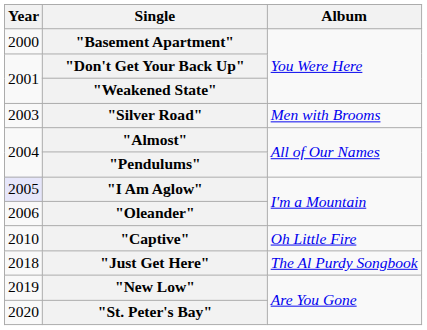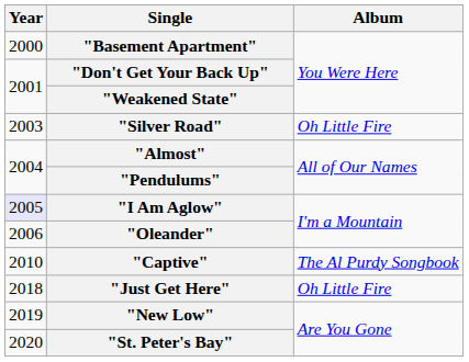 <table class="wikitable plainrowheaders">
 <tr>
 <th>Year</th>
 <th style="width:14em;">Single</th>
 <th>Album</th>
 </tr>
 <tr>
 <td>2000</td>
 <th scope="row">"Basement Apartment"</th>
 <td rowspan="3"><em><a href='#'>You Were Here</a></em></td>
 </tr>
 <tr>
 <td rowspan="2">2001</td>
 <th scope="row">"Don't Get Your Back Up"</th>
 </tr>
 <tr>
 <th scope="row">"Weakened State"</th>
 </tr>
 <tr>
 <td>2003</td>
 <th scope="row">"Silver Road"</th>
-<td><em><a href='#'>Men with Brooms</a></em></td>
+<td><em><a href='#'>Oh Little Fire</a></em></td>
 </tr>
 <tr>
 <td rowspan="2">2004</td>
 <th scope="row">"Almost"</th>
 <td rowspan="2"><em><a href='#'>All of Our Names</a></em></td>
 </tr>
 <tr>
 <th scope="row">"Pendulums"</th>
 </tr>
 <tr>
 <td style="background: lavender;">2005</td>
 <th scope="row">"I Am Aglow"</th>
 <td rowspan="2"><em><a href='#'>I'm a Mountain</a></em></td>
 </tr>
 <tr>
 <td>2006</td>
 <th scope="row">"Oleander"</th>
 </tr>
 <tr>
 <td>2010</td>
 <th scope="row">"Captive"</th>
-<td><em><a href='#'>Oh Little Fire</a></em></td>
+<td><em><a href='#'>The Al Purdy Songbook</a></em></td>
 </tr>
 <tr>
 <td>2018</td>
 <th scope="row">"Just Get Here"</th>
-<td><em><a href='#'>The Al Purdy Songbook</a></em></td>
+<td><em><a href='#'>Oh Little Fire</a></em></td>
 </tr>
 <tr>
 <td>2019</td>
 <th scope="row">"New Low"</th>
 <td rowspan="2"><em><a href='#'>Are You Gone</a></em></td>
 </tr>
 <tr>
 <td>2020</td>
 <th scope="row">"St. Peter's Bay"</th>
 </tr>
 </table>
